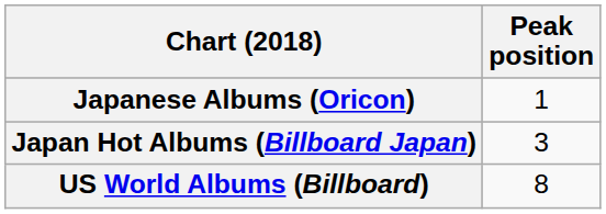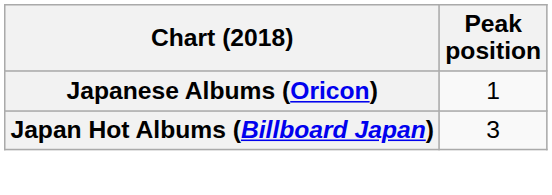 <table class="wikitable sortable plainrowheaders" style="text-align:center;">
 <tr>
 <th>Chart (2018)</th>
 <th>Peak<br>position</th>
 </tr>
 <tr>
 <th scope="row">Japanese Albums (<a href='#'>Oricon</a>)</th>
 <td>1</td>
 </tr>
 <tr>
 <th scope="row">Japan Hot Albums (<em><a href='#'>Billboard Japan</a></em>)</th>
 <td>3</td>
 </tr>
-<tr>
-<th scope="row">US <a href='#'>World Albums</a> (<em>Billboard</em>)</th>
-<td>8</td>
-</tr>
 </table>
